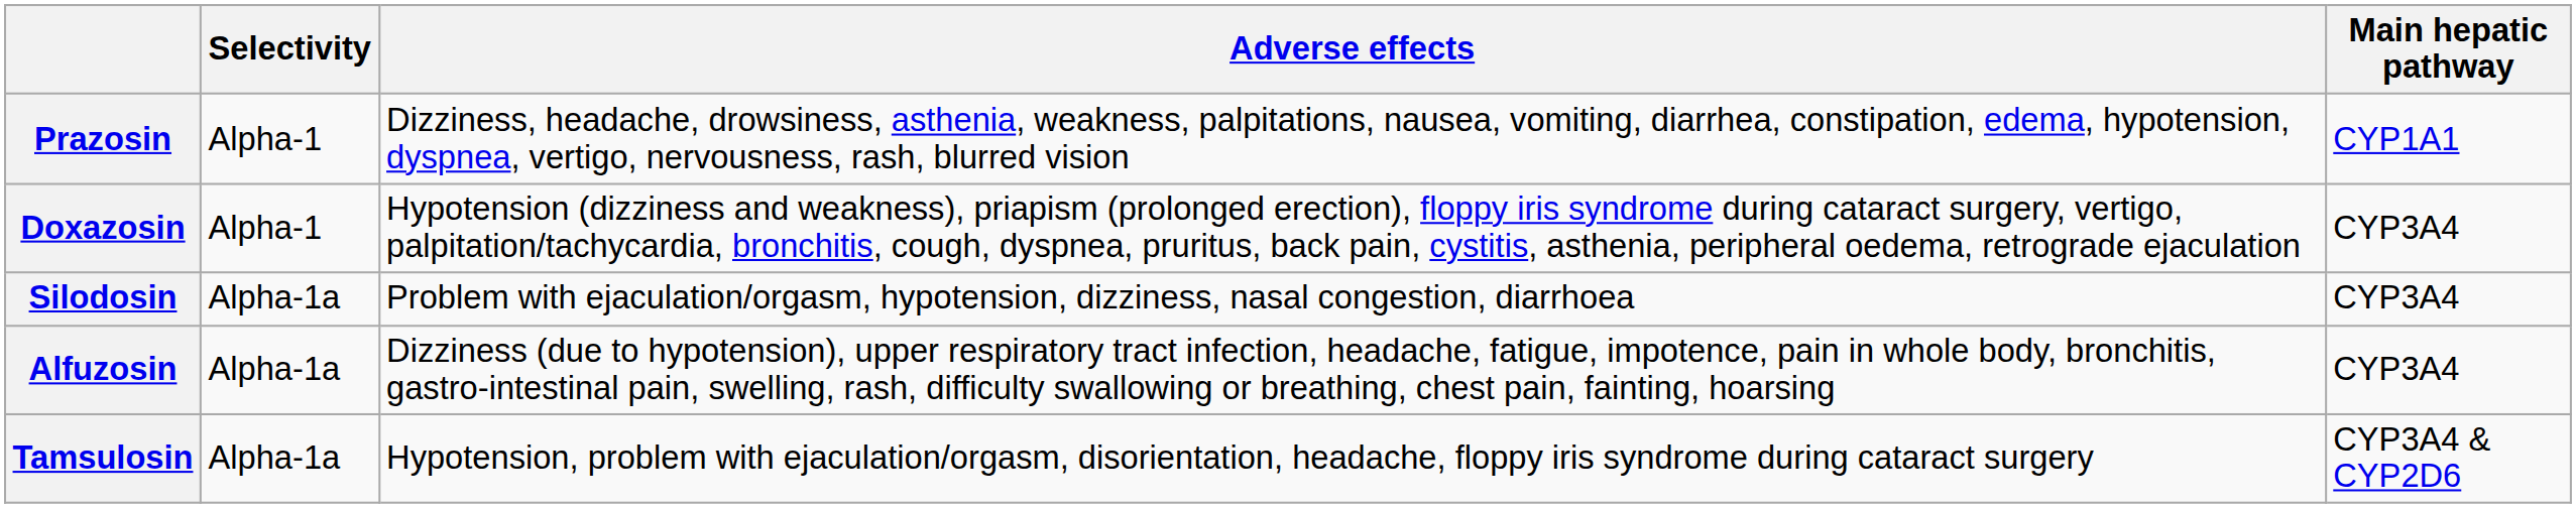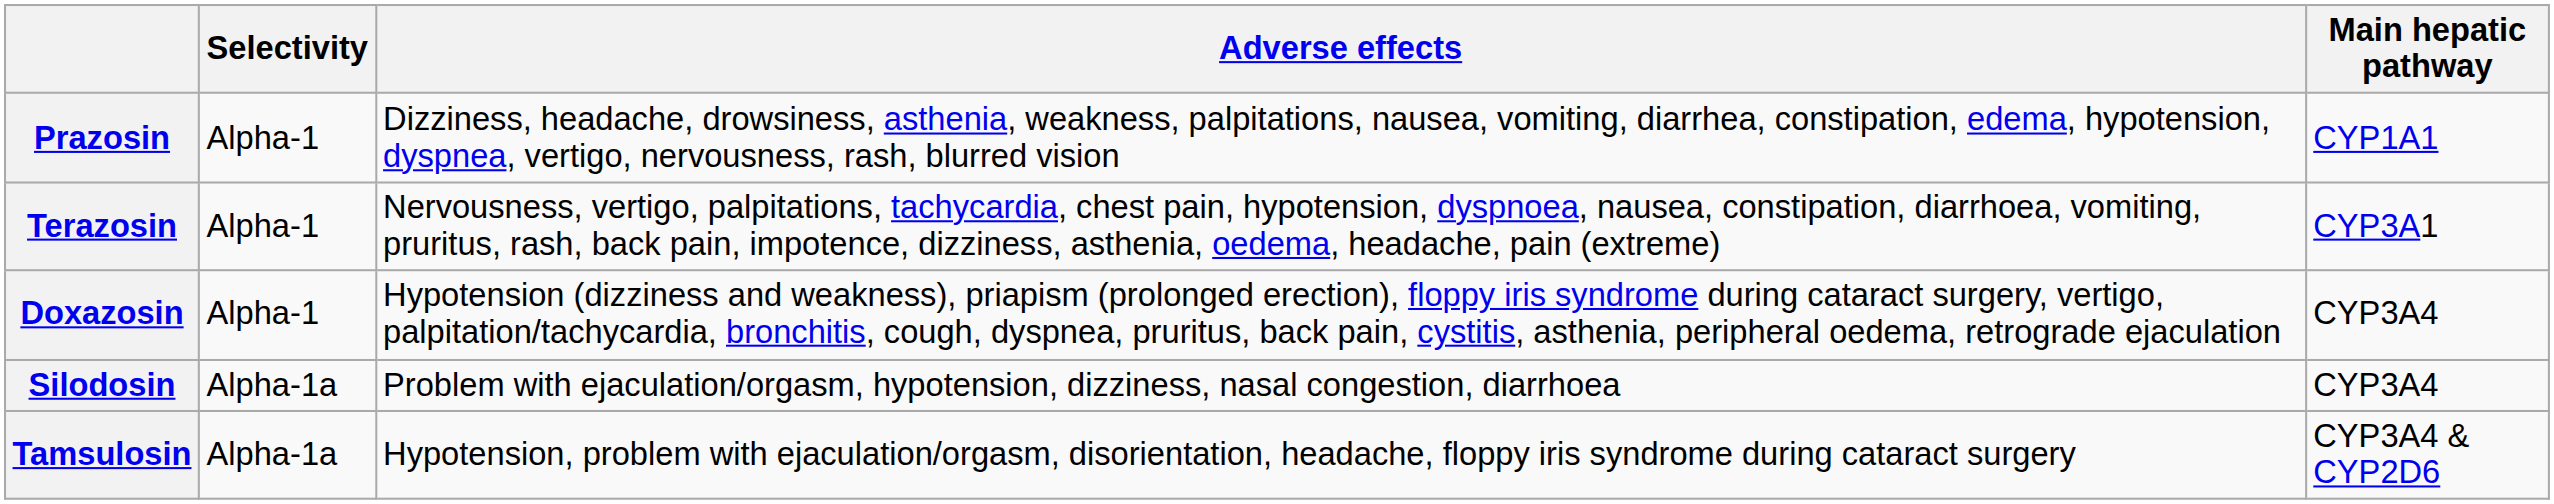 <table class="wikitable">
 <tr>
 <th></th>
 <th>Selectivity</th>
 <th><a href='#'>Adverse effects</a></th>
 <th>Main hepatic pathway</th>
 </tr>
 <tr>
 <th><a href='#'>Prazosin</a></th>
 <td>Alpha-1</td>
 <td>Dizziness, headache, drowsiness, <a href='#'>asthenia</a>, weakness, palpitations, nausea, vomiting, diarrhea, constipation, <a href='#'>edema</a>, hypotension, <a href='#'>dyspnea</a>, vertigo, nervousness, rash, blurred vision</td>
 <td><a href='#'>CYP1A1</a></td>
 </tr>
 <tr>
+<th><a href='#'>Terazosin</a></th>
+<td>Alpha-1</td>
+<td>Nervousness, vertigo, palpitations, <a href='#'>tachycardia</a>, chest pain, hypotension, <a href='#'>dyspnoea</a>, nausea, constipation, diarrhoea, vomiting, pruritus, rash, back pain, impotence, dizziness, asthenia, <a href='#'>oedema</a>, headache, pain (extreme)</td>
+<td><a href='#'>CYP3A</a>1</td>
+</tr>
+<tr>
 <th><a href='#'>Doxazosin</a></th>
 <td>Alpha-1</td>
 <td>Hypotension (dizziness and weakness), priapism (prolonged erection), <a href='#'>floppy iris syndrome</a> during cataract surgery, vertigo, palpitation/tachycardia, <a href='#'>bronchitis</a>, cough, dyspnea, pruritus, back pain, <a href='#'>cystitis</a>, asthenia, peripheral oedema, retrograde ejaculation</td>
 <td>CYP3A4</td>
 </tr>
 <tr>
 <th><a href='#'>Silodosin</a></th>
 <td>Alpha-1a</td>
 <td>Problem with ejaculation/orgasm, hypotension, dizziness, nasal congestion, diarrhoea</td>
 <td>CYP3A4</td>
 </tr>
 <tr>
-<th><a href='#'>Alfuzosin</a></th>
-<td>Alpha-1a</td>
-<td>Dizziness (due to hypotension), upper respiratory tract infection, headache, fatigue, impotence, pain in whole body, bronchitis, gastro-intestinal pain, swelling, rash, difficulty swallowing or breathing, chest pain, fainting, hoarsing</td>
-<td>CYP3A4</td>
-</tr>
-<tr>
 <th><a href='#'>Tamsulosin</a></th>
 <td>Alpha-1a</td>
 <td>Hypotension, problem with ejaculation/orgasm, disorientation, headache, floppy iris syndrome during cataract surgery</td>
 <td>CYP3A4 & <a href='#'>CYP2D6</a></td>
 </tr>
 </table>
